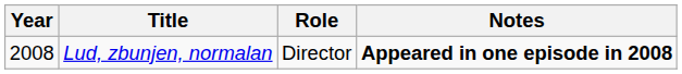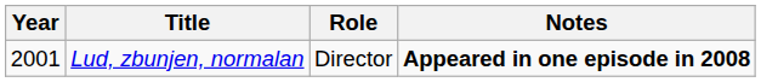 <table class="wikitable sortable">
 <tr>
 <th>Year</th>
 <th>Title</th>
 <th>Role</th>
 <th class="unsortable">Notes</th>
 </tr>
 <tr>
-<td>2008</td>
+<td>2001</td>
 <td><em><a href='#'>Lud, zbunjen, normalan</a></em></td>
 <td>Director</td>
 <td><strong>Appeared in one episode in 2008</strong></td>
 </tr>
 </table>
